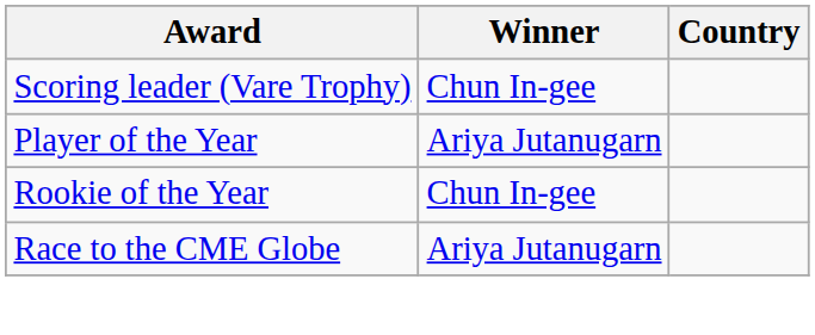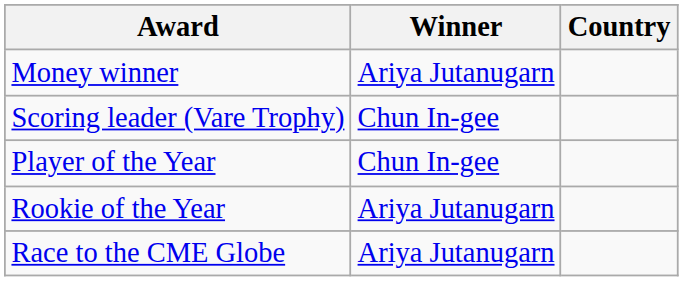 <table class="wikitable">
 <tr>
 <th>Award</th>
 <th>Winner</th>
 <th>Country</th>
+</tr>
+<tr>
+<td><a href='#'>Money winner</a></td>
+<td><a href='#'>Ariya Jutanugarn</a></td>
+<td></td>
 </tr>
 <tr>
 <td><a href='#'>Scoring leader (Vare Trophy)</a></td>
 <td><a href='#'>Chun In-gee</a></td>
 <td></td>
 </tr>
 <tr>
 <td><a href='#'>Player of the Year</a></td>
-<td><a href='#'>Ariya Jutanugarn</a></td>
+<td><a href='#'>Chun In-gee</a></td>
 <td></td>
 </tr>
 <tr>
 <td><a href='#'>Rookie of the Year</a></td>
-<td><a href='#'>Chun In-gee</a></td>
+<td><a href='#'>Ariya Jutanugarn</a></td>
 <td></td>
 </tr>
 <tr>
 <td><a href='#'>Race to the CME Globe</a></td>
 <td><a href='#'>Ariya Jutanugarn</a></td>
 <td></td>
 </tr>
 </table>
